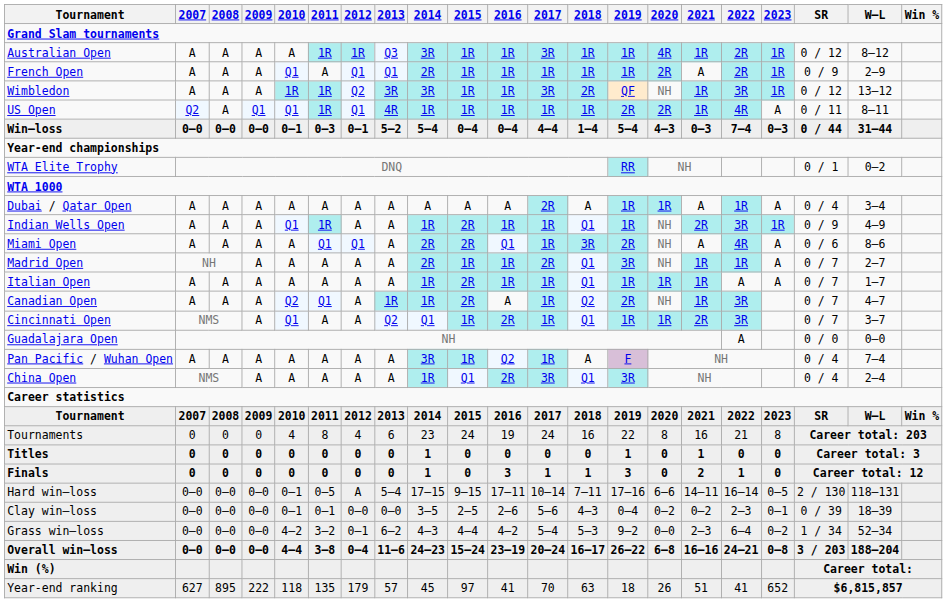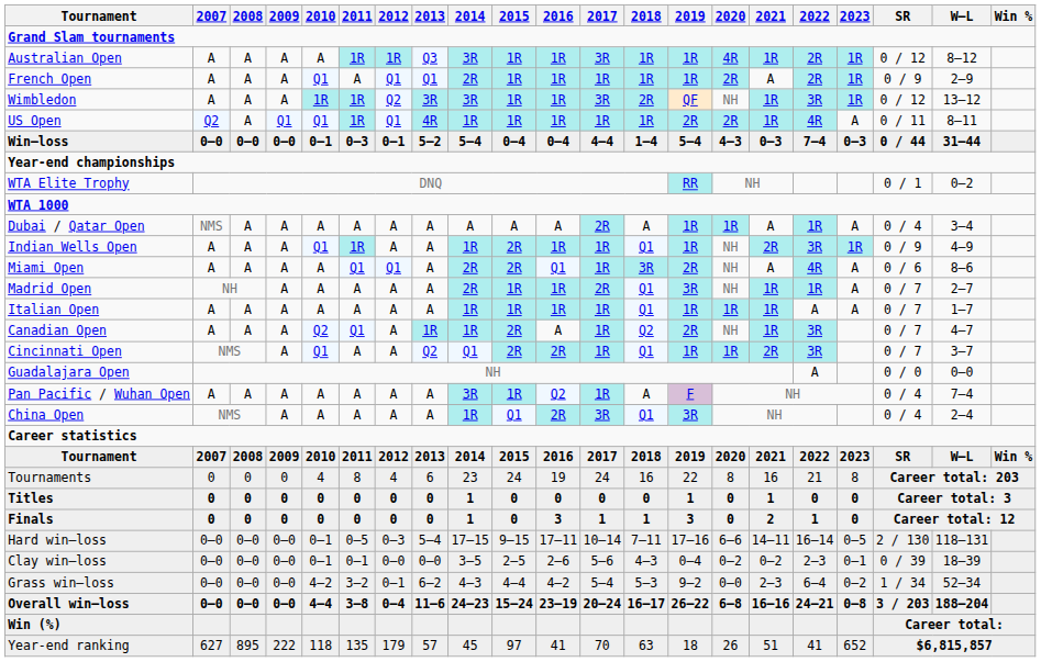 <table class="wikitable nowrap" style=text-align:center;font-size:97%>
 <tr>
 <th>Tournament</th>
 <th><a href='#'>2007</a></th>
 <th><a href='#'>2008</a></th>
 <th><a href='#'>2009</a></th>
 <th><a href='#'>2010</a></th>
 <th><a href='#'>2011</a></th>
 <th><a href='#'>2012</a></th>
 <th><a href='#'>2013</a></th>
 <th><a href='#'>2014</a></th>
 <th><a href='#'>2015</a></th>
 <th><a href='#'>2016</a></th>
 <th><a href='#'>2017</a></th>
 <th><a href='#'>2018</a></th>
 <th><a href='#'>2019</a></th>
 <th><a href='#'>2020</a></th>
 <th><a href='#'>2021</a></th>
 <th><a href='#'>2022</a></th>
 <th><a href='#'>2023</a></th>
 <th>SR</th>
 <th>W–L</th>
 <th>Win %</th>
 </tr>
 <tr>
 <td colspan="21" align="left"><strong><a href='#'>Grand Slam tournaments</a></strong></td>
 </tr>
 <tr>
 <td align=left><a href='#'>Australian Open</a></td>
 <td>A</td>
 <td>A</td>
 <td>A</td>
 <td>A</td>
 <td bgcolor=afeeee><a href='#'>1R</a></td>
 <td bgcolor=afeeee><a href='#'>1R</a></td>
 <td bgcolor=f0f8ff><a href='#'>Q3</a></td>
 <td bgcolor=afeeee><a href='#'>3R</a></td>
 <td bgcolor=afeeee><a href='#'>1R</a></td>
 <td bgcolor=afeeee><a href='#'>1R</a></td>
 <td bgcolor=afeeee><a href='#'>3R</a></td>
 <td bgcolor=afeeee><a href='#'>1R</a></td>
 <td bgcolor=afeeee><a href='#'>1R</a></td>
 <td bgcolor=afeeee><a href='#'>4R</a></td>
 <td bgcolor=afeeee><a href='#'>1R</a></td>
 <td bgcolor=afeeee><a href='#'>2R</a></td>
 <td bgcolor=afeeee><a href='#'>1R</a></td>
 <td>0 / 12</td>
 <td>8–12</td>
 <td></td>
 </tr>
 <tr>
 <td align=left><a href='#'>French Open</a></td>
 <td>A</td>
 <td>A</td>
 <td>A</td>
 <td bgcolor=f0f8ff><a href='#'>Q1</a></td>
 <td>A</td>
 <td bgcolor=f0f8ff><a href='#'>Q1</a></td>
 <td bgcolor=f0f8ff><a href='#'>Q1</a></td>
 <td bgcolor=afeeee><a href='#'>2R</a></td>
 <td bgcolor=afeeee><a href='#'>1R</a></td>
 <td bgcolor=afeeee><a href='#'>1R</a></td>
 <td bgcolor=afeeee><a href='#'>1R</a></td>
 <td bgcolor=afeeee><a href='#'>1R</a></td>
 <td bgcolor=afeeee><a href='#'>1R</a></td>
 <td bgcolor=afeeee><a href='#'>2R</a></td>
 <td>A</td>
 <td bgcolor=afeeee><a href='#'>2R</a></td>
 <td bgcolor=afeeee><a href='#'>1R</a></td>
 <td>0 / 9</td>
 <td>2–9</td>
 <td></td>
 </tr>
 <tr>
 <td align=left><a href='#'>Wimbledon</a></td>
 <td>A</td>
 <td>A</td>
 <td>A</td>
 <td bgcolor=afeeee><a href='#'>1R</a></td>
 <td bgcolor=afeeee><a href='#'>1R</a></td>
 <td bgcolor=f0f8ff><a href='#'>Q2</a></td>
 <td bgcolor=afeeee><a href='#'>3R</a></td>
 <td bgcolor=afeeee><a href='#'>3R</a></td>
 <td bgcolor=afeeee><a href='#'>1R</a></td>
 <td bgcolor=afeeee><a href='#'>1R</a></td>
 <td bgcolor=afeeee><a href='#'>3R</a></td>
 <td bgcolor=afeeee><a href='#'>2R</a></td>
 <td bgcolor=ffebcd><a href='#'>QF</a></td>
 <td style=color:#767676>NH</td>
 <td bgcolor=afeeee><a href='#'>1R</a></td>
 <td bgcolor=afeeee><a href='#'>3R</a></td>
 <td bgcolor=afeeee><a href='#'>1R</a></td>
 <td>0 / 12</td>
 <td>13–12</td>
 <td></td>
 </tr>
 <tr>
 <td align=left><a href='#'>US Open</a></td>
 <td bgcolor=f0f8ff><a href='#'>Q2</a></td>
 <td>A</td>
 <td bgcolor=f0f8ff><a href='#'>Q1</a></td>
 <td bgcolor=f0f8ff><a href='#'>Q1</a></td>
 <td bgcolor=afeeee><a href='#'>1R</a></td>
 <td bgcolor=f0f8ff><a href='#'>Q1</a></td>
 <td bgcolor=afeeee><a href='#'>4R</a></td>
 <td bgcolor=afeeee><a href='#'>1R</a></td>
 <td bgcolor=afeeee><a href='#'>1R</a></td>
 <td bgcolor=afeeee><a href='#'>1R</a></td>
 <td bgcolor=afeeee><a href='#'>1R</a></td>
 <td bgcolor=afeeee><a href='#'>1R</a></td>
 <td bgcolor=afeeee><a href='#'>2R</a></td>
 <td bgcolor=afeeee><a href='#'>2R</a></td>
 <td bgcolor=afeeee><a href='#'>1R</a></td>
 <td bgcolor=afeeee><a href='#'>4R</a></td>
 <td>A</td>
 <td>0 / 11</td>
 <td>8–11</td>
 <td></td>
 </tr>
 <tr style=background:#efefef;font-weight:bold>
 <td style=text-align:left>Win–loss</td>
 <td>0–0</td>
 <td>0–0</td>
 <td>0–0</td>
 <td>0–1</td>
 <td>0–3</td>
 <td>0–1</td>
 <td>5–2</td>
 <td>5–4</td>
 <td>0–4</td>
 <td>0–4</td>
 <td>4–4</td>
 <td>1–4</td>
 <td>5–4</td>
 <td>4–3</td>
 <td>0–3</td>
 <td>7–4</td>
 <td>0–3</td>
 <td>0 / 44</td>
 <td>31–44</td>
 <td></td>
 </tr>
 <tr>
 <td colspan="21" style="text-align:left"><strong>Year-end championships</strong></td>
 </tr>
 <tr>
 <td align=left><a href='#'>WTA Elite Trophy</a></td>
 <td style=color:#767676 colspan=12>DNQ</td>
 <td bgcolor=afeeee><a href='#'>RR</a></td>
 <td colspan="2" style="color:#767676">NH</td>
 <td></td>
 <td></td>
 <td>0 / 1</td>
 <td>0–2</td>
 <td></td>
 </tr>
 <tr>
 <td colspan="21" style="text-align:left"><strong><a href='#'>WTA 1000</a></strong></td>
 </tr>
 <tr>
 <td align=left><a href='#'>Dubai</a> / <a href='#'>Qatar Open</a></td>
-<td>A</td>
+<td style=color:#767676>NMS</td>
 <td>A</td>
 <td>A</td>
 <td>A</td>
 <td>A</td>
 <td>A</td>
 <td>A</td>
 <td>A</td>
 <td>A</td>
 <td>A</td>
 <td bgcolor=afeeee><a href='#'>2R</a></td>
 <td>A</td>
 <td bgcolor=afeeee><a href='#'>1R</a></td>
 <td bgcolor=afeeee><a href='#'>1R</a></td>
 <td>A</td>
 <td bgcolor=afeeee><a href='#'>1R</a></td>
 <td>A</td>
 <td>0 / 4</td>
 <td>3–4</td>
 <td></td>
 </tr>
 <tr>
 <td align=left><a href='#'>Indian Wells Open</a></td>
 <td>A</td>
 <td>A</td>
 <td>A</td>
 <td bgcolor=f0f8ff><a href='#'>Q1</a></td>
 <td bgcolor=afeeee><a href='#'>1R</a></td>
 <td>A</td>
 <td>A</td>
 <td bgcolor=afeeee><a href='#'>1R</a></td>
 <td bgcolor=afeeee><a href='#'>2R</a></td>
 <td bgcolor=afeeee><a href='#'>1R</a></td>
 <td bgcolor=afeeee><a href='#'>1R</a></td>
 <td bgcolor=f0f8ff><a href='#'>Q1</a></td>
 <td bgcolor=afeeee><a href='#'>1R</a></td>
 <td style="color:#767676">NH</td>
 <td bgcolor=afeeee><a href='#'>2R</a></td>
 <td bgcolor=afeeee><a href='#'>3R</a></td>
 <td bgcolor=afeeee><a href='#'>1R</a></td>
 <td>0 / 9</td>
 <td>4–9</td>
 <td></td>
 </tr>
 <tr>
 <td align=left><a href='#'>Miami Open</a></td>
 <td>A</td>
 <td>A</td>
 <td>A</td>
 <td>A</td>
 <td bgcolor=f0f8ff><a href='#'>Q1</a></td>
 <td bgcolor=f0f8ff><a href='#'>Q1</a></td>
 <td>A</td>
 <td bgcolor=afeeee><a href='#'>2R</a></td>
 <td bgcolor=afeeee><a href='#'>2R</a></td>
 <td bgcolor=f0f8ff><a href='#'>Q1</a></td>
 <td bgcolor=afeeee><a href='#'>1R</a></td>
 <td bgcolor=afeeee><a href='#'>3R</a></td>
 <td bgcolor=afeeee><a href='#'>2R</a></td>
 <td style="color:#767676">NH</td>
 <td>A</td>
 <td bgcolor=afeeee><a href='#'>4R</a></td>
 <td>A</td>
 <td>0 / 6</td>
 <td>8–6</td>
 <td></td>
 </tr>
 <tr>
 <td align=left><a href='#'>Madrid Open</a></td>
 <td colspan=2 style=color:#767676>NH</td>
 <td>A</td>
 <td>A</td>
 <td>A</td>
 <td>A</td>
 <td>A</td>
 <td bgcolor=afeeee><a href='#'>2R</a></td>
 <td bgcolor=afeeee><a href='#'>1R</a></td>
 <td bgcolor=afeeee><a href='#'>1R</a></td>
 <td bgcolor=afeeee><a href='#'>2R</a></td>
 <td bgcolor=f0f8ff><a href='#'>Q1</a></td>
 <td bgcolor=afeeee><a href='#'>3R</a></td>
 <td style="color:#767676">NH</td>
 <td bgcolor=afeeee><a href='#'>1R</a></td>
 <td bgcolor=afeeee><a href='#'>1R</a></td>
 <td>A</td>
 <td>0 / 7</td>
 <td>2–7</td>
 <td></td>
 </tr>
 <tr>
 <td align=left><a href='#'>Italian Open</a></td>
 <td>A</td>
 <td>A</td>
 <td>A</td>
 <td>A</td>
 <td>A</td>
 <td>A</td>
 <td>A</td>
 <td bgcolor=afeeee><a href='#'>1R</a></td>
-<td bgcolor=afeeee><a href='#'>2R</a></td>
+<td bgcolor=afeeee><a href='#'>1R</a></td>
 <td bgcolor=afeeee><a href='#'>1R</a></td>
 <td bgcolor=afeeee><a href='#'>1R</a></td>
 <td bgcolor=f0f8ff><a href='#'>Q1</a></td>
 <td bgcolor=afeeee><a href='#'>1R</a></td>
 <td bgcolor=afeeee><a href='#'>1R</a></td>
 <td bgcolor=afeeee><a href='#'>1R</a></td>
 <td>A</td>
 <td>A</td>
 <td>0 / 7</td>
 <td>1–7</td>
 <td></td>
 </tr>
 <tr>
 <td align=left><a href='#'>Canadian Open</a></td>
 <td>A</td>
 <td>A</td>
 <td>A</td>
 <td bgcolor=f0f8ff><a href='#'>Q2</a></td>
 <td bgcolor=f0f8ff><a href='#'>Q1</a></td>
 <td>A</td>
 <td bgcolor=afeeee><a href='#'>1R</a></td>
 <td bgcolor=afeeee><a href='#'>1R</a></td>
 <td bgcolor=afeeee><a href='#'>2R</a></td>
 <td>A</td>
 <td bgcolor=afeeee><a href='#'>1R</a></td>
 <td bgcolor=f0f8ff><a href='#'>Q2</a></td>
 <td bgcolor=afeeee><a href='#'>2R</a></td>
 <td style=color:#767676>NH</td>
 <td bgcolor=afeeee><a href='#'>1R</a></td>
 <td bgcolor=afeeee><a href='#'>3R</a></td>
 <td></td>
 <td>0 / 7</td>
 <td>4–7</td>
 <td></td>
 </tr>
 <tr>
 <td align=left><a href='#'>Cincinnati Open</a></td>
 <td colspan=2 style=color:#767676>NMS</td>
 <td>A</td>
 <td bgcolor=f0f8ff><a href='#'>Q1</a></td>
 <td>A</td>
 <td>A</td>
 <td bgcolor=f0f8ff><a href='#'>Q2</a></td>
 <td bgcolor=f0f8ff><a href='#'>Q1</a></td>
-<td bgcolor=afeeee><a href='#'>1R</a></td>
+<td bgcolor=afeeee><a href='#'>2R</a></td>
 <td bgcolor=afeeee><a href='#'>2R</a></td>
 <td bgcolor=afeeee><a href='#'>1R</a></td>
 <td bgcolor=f0f8ff><a href='#'>Q1</a></td>
 <td bgcolor=afeeee><a href='#'>1R</a></td>
 <td bgcolor=afeeee><a href='#'>1R</a></td>
 <td bgcolor=afeeee><a href='#'>2R</a></td>
 <td bgcolor=afeeee><a href='#'>3R</a></td>
 <td></td>
 <td>0 / 7</td>
 <td>3–7</td>
 <td></td>
 </tr>
 <tr>
 <td align=left><a href='#'>Guadalajara Open</a></td>
 <td colspan=15 style=color:#767676>NH</td>
 <td>A</td>
 <td></td>
 <td>0 / 0</td>
 <td>0–0</td>
 <td></td>
 </tr>
 <tr>
 <td align="left"><a href='#'>Pan Pacific</a> / <a href='#'>Wuhan Open</a></td>
 <td>A</td>
 <td>A</td>
 <td>A</td>
 <td>A</td>
 <td>A</td>
 <td>A</td>
 <td>A</td>
 <td bgcolor=afeeee><a href='#'>3R</a></td>
 <td bgcolor=afeeee><a href='#'>1R</a></td>
 <td bgcolor=f0f8ff><a href='#'>Q2</a></td>
 <td bgcolor=afeeee><a href='#'>1R</a></td>
 <td>A</td>
 <td bgcolor=thistle><a href='#'>F</a></td>
 <td colspan=4 style=color:#767676>NH</td>
 <td>0 / 4</td>
 <td>7–4</td>
 <td></td>
 </tr>
 <tr>
 <td align=left><a href='#'>China Open</a></td>
 <td colspan=2 style=color:#767676>NMS</td>
 <td>A</td>
 <td>A</td>
 <td>A</td>
 <td>A</td>
 <td>A</td>
 <td bgcolor=afeeee><a href='#'>1R</a></td>
 <td bgcolor=f0f8ff><a href='#'>Q1</a></td>
 <td bgcolor=afeeee><a href='#'>2R</a></td>
 <td bgcolor=afeeee><a href='#'>3R</a></td>
 <td bgcolor=f0f8ff><a href='#'>Q1</a></td>
 <td bgcolor=afeeee><a href='#'>3R</a></td>
 <td colspan=3 style=color:#767676>NH</td>
 <td></td>
 <td>0 / 4</td>
 <td>2–4</td>
 <td></td>
 </tr>
 <tr>
 <td colspan="21" align="left"><strong>Career statistics</strong></td>
 </tr>
 <tr style=background:#efefef;font-weight:bold>
 <td>Tournament</td>
 <td>2007</td>
 <td>2008</td>
 <td>2009</td>
 <td>2010</td>
 <td>2011</td>
 <td>2012</td>
 <td>2013</td>
 <td>2014</td>
 <td>2015</td>
 <td>2016</td>
 <td>2017</td>
 <td>2018</td>
 <td>2019</td>
 <td>2020</td>
 <td>2021</td>
 <td>2022</td>
 <td>2023</td>
 <td>SR</td>
 <td>W–L</td>
 <td>Win %</td>
 </tr>
 <tr style=background:#efefef>
 <td align=left>Tournaments</td>
 <td>0</td>
 <td>0</td>
 <td>0</td>
 <td>4</td>
 <td>8</td>
 <td>4</td>
 <td>6</td>
 <td>23</td>
 <td>24</td>
 <td>19</td>
 <td>24</td>
 <td>16</td>
 <td>22</td>
 <td>8</td>
 <td>16</td>
 <td>21</td>
 <td>8</td>
 <td colspan=3><strong>Career total: 203</strong></td>
 </tr>
 <tr style=background:#efefef;font-weight:bold>
 <td align=left>Titles</td>
 <td>0</td>
 <td>0</td>
 <td>0</td>
 <td>0</td>
 <td>0</td>
 <td>0</td>
 <td>0</td>
 <td>1</td>
 <td>0</td>
 <td>0</td>
 <td>0</td>
 <td>0</td>
 <td>1</td>
 <td>0</td>
 <td>1</td>
 <td>0</td>
 <td>0</td>
 <td colspan=3>Career total: 3</td>
 </tr>
 <tr style=background:#efefef;font-weight:bold>
 <td align=left>Finals</td>
 <td>0</td>
 <td>0</td>
 <td>0</td>
 <td>0</td>
 <td>0</td>
 <td>0</td>
 <td>0</td>
 <td>1</td>
 <td>0</td>
 <td>3</td>
 <td>1</td>
 <td>1</td>
 <td>3</td>
 <td>0</td>
 <td>2</td>
 <td>1</td>
 <td>0</td>
 <td colspan=3>Career total: 12</td>
 </tr>
 <tr bgcolor=efefef>
 <td align=left>Hard win–loss</td>
 <td>0–0</td>
 <td>0–0</td>
 <td>0–0</td>
 <td>0–1</td>
 <td>0–5</td>
-<td>A</td>
+<td>0–3</td>
 <td>5–4</td>
 <td>17–15</td>
 <td>9–15</td>
 <td>17–11</td>
 <td>10–14</td>
 <td>7–11</td>
 <td>17–16</td>
 <td>6–6</td>
 <td>14–11</td>
 <td>16–14</td>
 <td>0–5</td>
 <td>2 / 130</td>
 <td>118–131</td>
 <td></td>
 </tr>
 <tr bgcolor=efefef>
 <td align=left>Clay win–loss</td>
 <td>0–0</td>
 <td>0–0</td>
 <td>0–0</td>
 <td>0–1</td>
 <td>0–1</td>
 <td>0–0</td>
 <td>0–0</td>
 <td>3–5</td>
 <td>2–5</td>
 <td>2–6</td>
 <td>5–6</td>
 <td>4–3</td>
 <td>0–4</td>
 <td>0–2</td>
 <td>0–2</td>
 <td>2–3</td>
 <td>0–1</td>
 <td>0 / 39</td>
 <td>18–39</td>
 <td></td>
 </tr>
 <tr bgcolor=efefef>
 <td align=left>Grass win–loss</td>
 <td>0–0</td>
 <td>0–0</td>
 <td>0–0</td>
 <td>4–2</td>
 <td>3–2</td>
 <td>0–1</td>
 <td>6–2</td>
 <td>4–3</td>
 <td>4–4</td>
 <td>4–2</td>
 <td>5–4</td>
 <td>5–3</td>
 <td>9–2</td>
 <td>0–0</td>
 <td>2–3</td>
 <td>6–4</td>
 <td>0–2</td>
 <td>1 / 34</td>
 <td>52–34</td>
 <td></td>
 </tr>
 <tr style=background:#efefef;font-weight:bold>
 <td align=left>Overall win–loss</td>
 <td>0–0</td>
 <td>0–0</td>
 <td>0–0</td>
 <td>4–4</td>
 <td>3–8</td>
 <td>0–4</td>
 <td>11–6</td>
 <td>24–23</td>
 <td>15–24</td>
 <td>23–19</td>
 <td>20–24</td>
 <td>16–17</td>
 <td>26–22</td>
 <td>6–8</td>
 <td>16–16</td>
 <td>24–21</td>
 <td>0–8</td>
 <td>3 / 203</td>
 <td>188–204</td>
 <td></td>
 </tr>
 <tr style=background:#efefef;font-weight:bold>
 <td align=left>Win (%)</td>
 <td></td>
 <td></td>
 <td></td>
 <td></td>
 <td></td>
 <td></td>
 <td></td>
 <td></td>
 <td></td>
 <td></td>
 <td></td>
 <td></td>
 <td></td>
 <td></td>
 <td></td>
 <td></td>
 <td></td>
 <td colspan=3>Career total: </td>
 </tr>
 <tr style=background:#efefef>
 <td align=left>Year-end ranking</td>
 <td>627</td>
 <td>895</td>
 <td>222</td>
 <td>118</td>
 <td>135</td>
 <td>179</td>
 <td>57</td>
 <td>45</td>
 <td>97</td>
 <td>41</td>
 <td>70</td>
 <td>63</td>
 <td>18</td>
 <td>26</td>
 <td>51</td>
 <td>41</td>
 <td>652</td>
 <td colspan=3><strong>$6,815,857</strong></td>
 </tr>
 </table>
